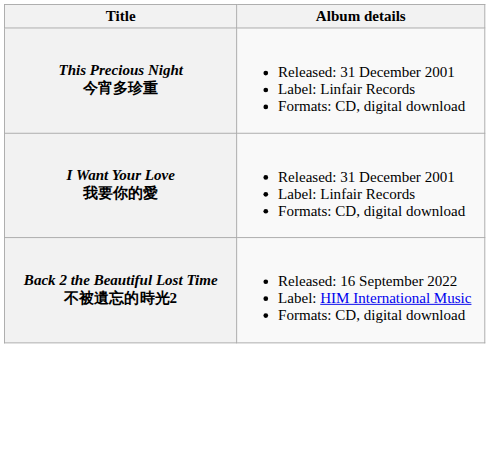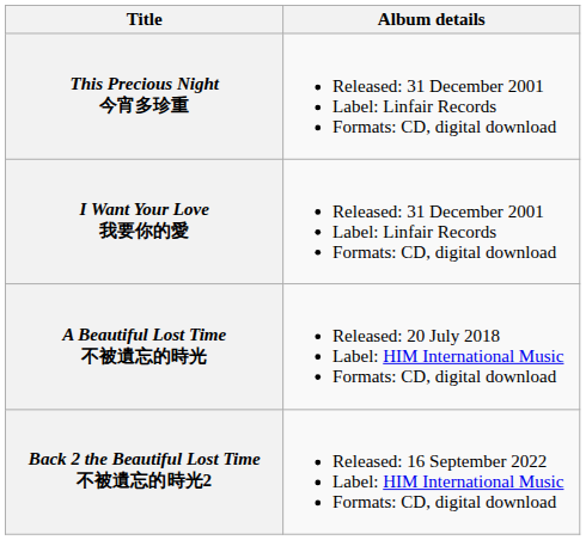 <table class="wikitable plainrowheaders" style="text-align:center;">
 <tr>
 <th style="width:15em;">Title</th>
 <th style="width:16em;">Album details</th>
 </tr>
 <tr>
 <th scope="row"><em>This Precious Night</em> <br>今宵多珍重</th>
 <td align="left"><br><ul><li>Released: 31 December 2001</li><li>Label: Linfair Records</li><li>Formats: CD, digital download</li></ul></td>
 </tr>
 <tr>
 <th scope="row"><em>I Want Your Love</em> <br>我要你的愛</th>
 <td align="left"><br><ul><li>Released: 31 December 2001</li><li>Label: Linfair Records</li><li>Formats: CD, digital download</li></ul></td>
 </tr>
 <tr>
+<th scope="row"><em>A Beautiful Lost Time</em> <br>不被遺忘的時光</th>
+<td align="left"><br><ul><li>Released: 20 July 2018</li><li>Label: <a href='#'>HIM International Music</a></li><li>Formats: CD, digital download</li></ul></td>
+</tr>
+<tr>
 <th scope="row"><em>Back 2 the Beautiful Lost Time</em> <br>	不被遺忘的時光2</th>
 <td align="left"><br><ul><li>Released: 16 September 2022</li><li>Label: <a href='#'>HIM International Music</a></li><li>Formats: CD, digital download</li></ul></td>
 </tr>
 </table>
